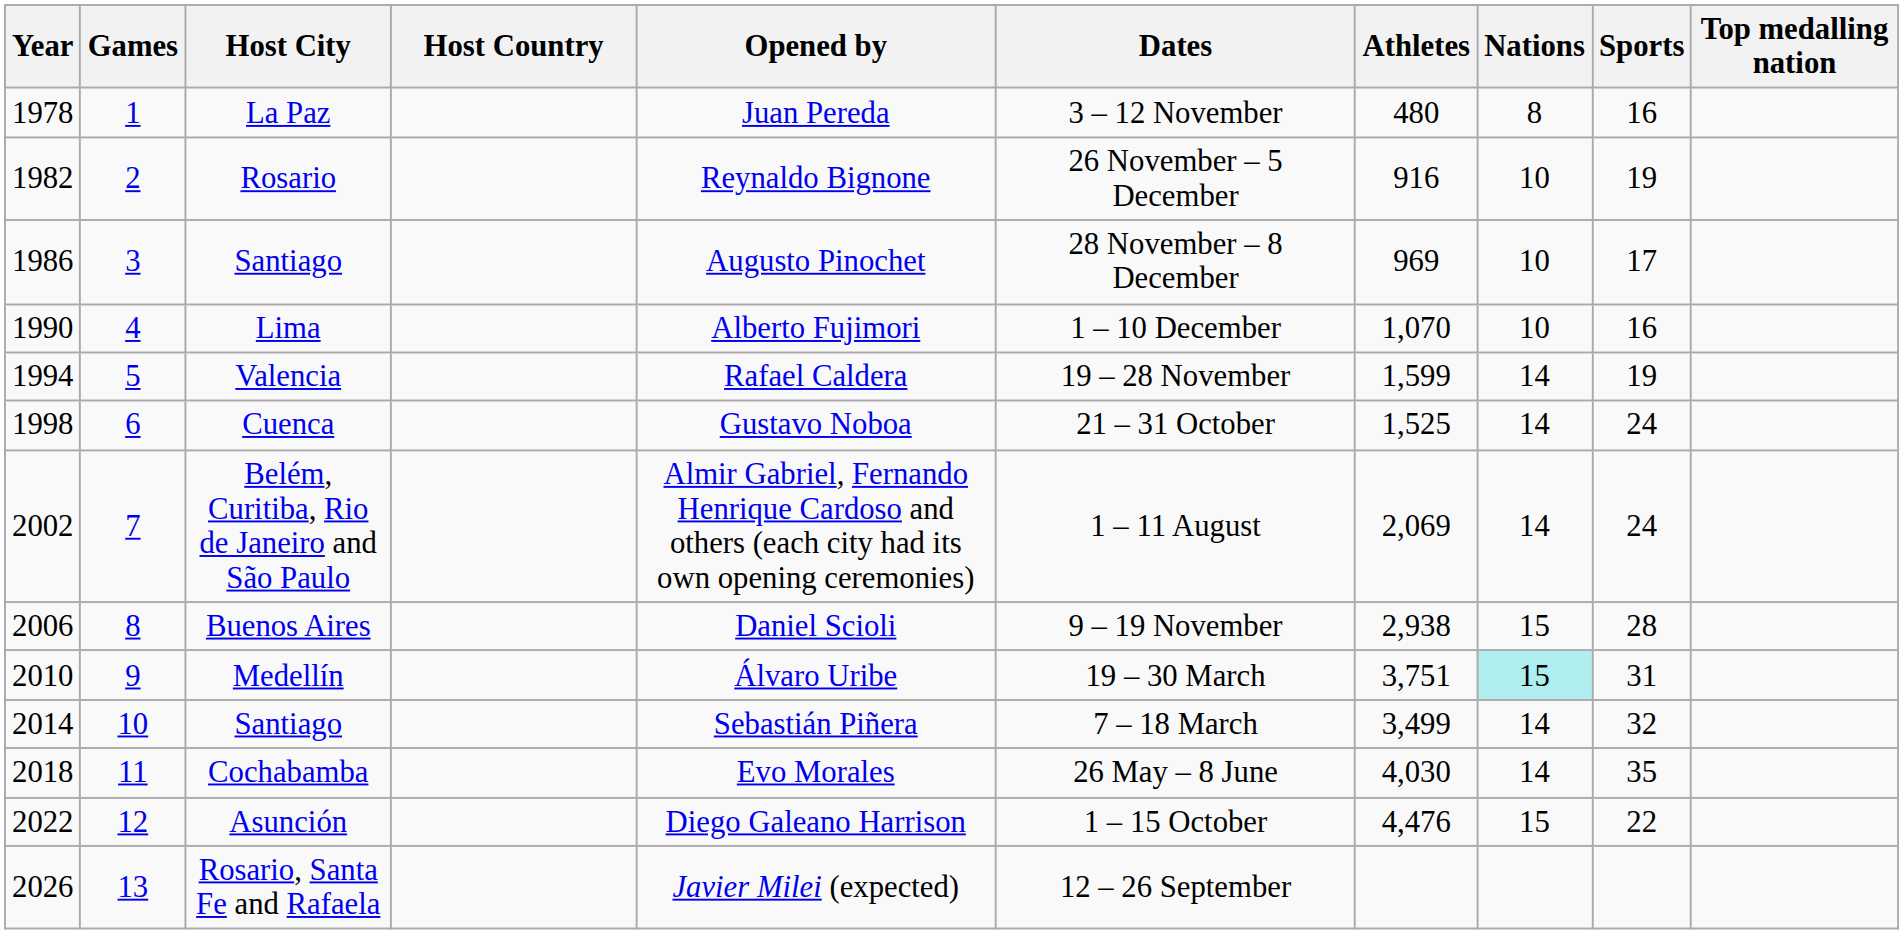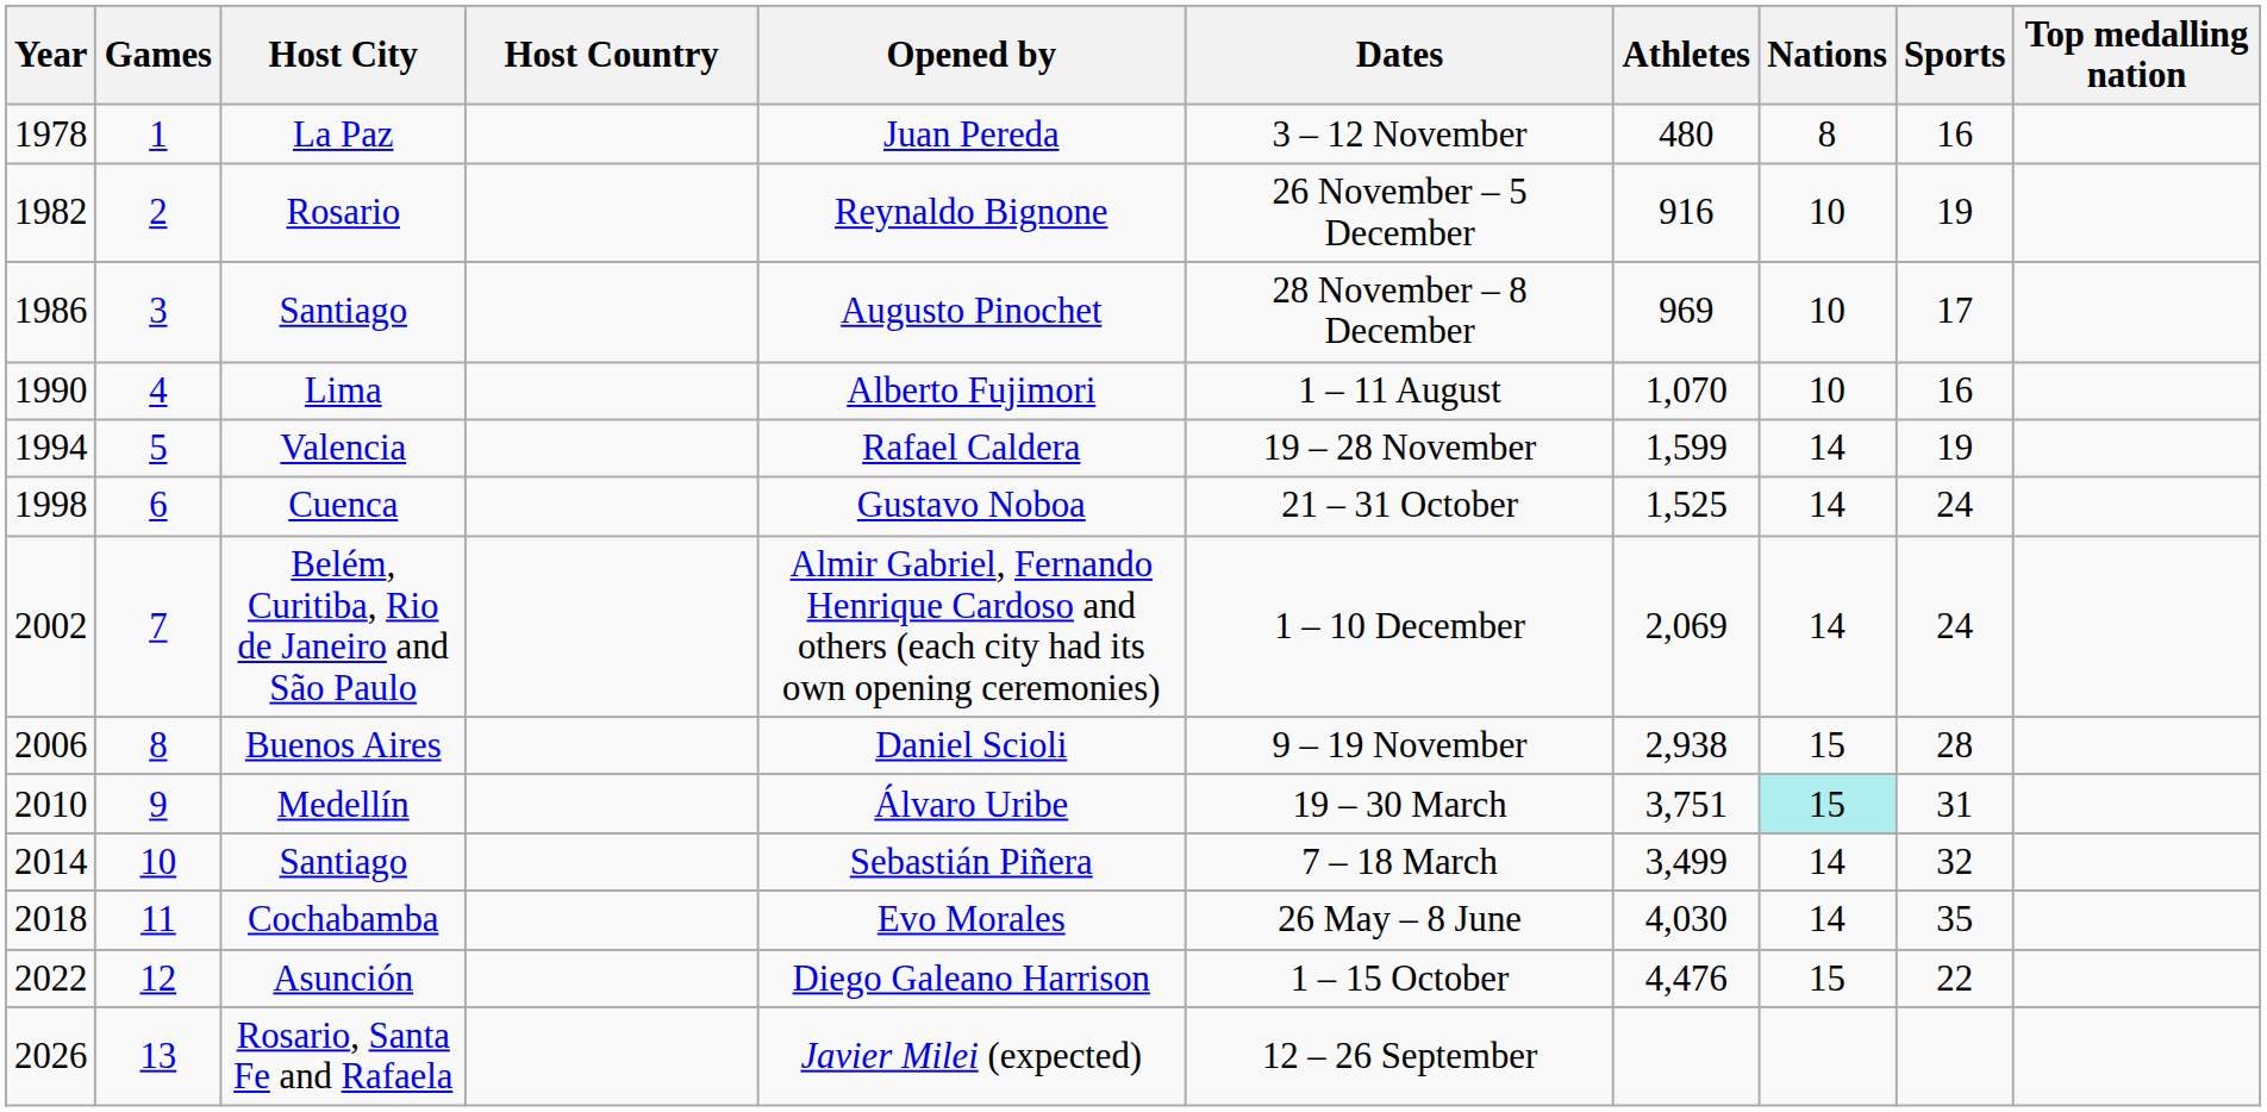 <table class="wikitable" style="text-align:center">
 <tr>
 <th width=20>Year</th>
 <th width=20>Games</th>
 <th width=100>Host City</th>
 <th width=120>Host Country</th>
 <th width=180>Opened by</th>
 <th width=180>Dates</th>
 <th width=20>Athletes</th>
 <th width=20>Nations</th>
 <th width=20>Sports</th>
 <th width=100>Top medalling<br>nation</th>
 </tr>
 <tr>
 <td>1978</td>
 <td><a href='#'>1</a></td>
 <td><a href='#'>La Paz</a></td>
 <td align="left"></td>
 <td><a href='#'>Juan Pereda</a></td>
 <td>3 – 12 November</td>
 <td>480</td>
 <td>8</td>
 <td>16</td>
 <td align="left"></td>
 </tr>
 <tr>
 <td>1982</td>
 <td><a href='#'>2</a></td>
 <td><a href='#'>Rosario</a></td>
 <td align="left"></td>
 <td><a href='#'>Reynaldo Bignone</a></td>
 <td>26 November – 5 December</td>
 <td>916</td>
 <td>10</td>
 <td>19</td>
 <td align="left"></td>
 </tr>
 <tr>
 <td>1986</td>
 <td><a href='#'>3</a></td>
 <td><a href='#'>Santiago</a></td>
 <td align="left"></td>
 <td><a href='#'>Augusto Pinochet</a></td>
 <td>28 November – 8 December</td>
 <td>969</td>
 <td>10</td>
 <td>17</td>
 <td align="left"></td>
 </tr>
 <tr>
 <td>1990</td>
 <td><a href='#'>4</a></td>
 <td><a href='#'>Lima</a></td>
 <td align="left"></td>
 <td><a href='#'>Alberto Fujimori</a></td>
-<td>1 – 10 December</td>
+<td>1 – 11 August</td>
 <td>1,070</td>
 <td>10</td>
 <td>16</td>
 <td align="left"></td>
 </tr>
 <tr>
 <td>1994</td>
 <td><a href='#'>5</a></td>
 <td><a href='#'>Valencia</a></td>
 <td align="left"></td>
 <td><a href='#'>Rafael Caldera</a></td>
 <td>19 – 28 November</td>
 <td>1,599</td>
 <td>14</td>
 <td>19</td>
 <td align="left"></td>
 </tr>
 <tr>
 <td>1998</td>
 <td><a href='#'>6</a></td>
 <td><a href='#'>Cuenca</a></td>
 <td align="left"></td>
 <td><a href='#'>Gustavo Noboa</a></td>
 <td>21 – 31 October</td>
 <td>1,525</td>
 <td>14</td>
 <td>24</td>
 <td align="left"></td>
 </tr>
 <tr>
 <td>2002</td>
 <td><a href='#'>7</a></td>
 <td><a href='#'>Belém</a>, <a href='#'>Curitiba</a>, <a href='#'>Rio de Janeiro</a> and <a href='#'>São Paulo</a></td>
 <td align="left"></td>
 <td><a href='#'>Almir Gabriel</a>, <a href='#'>Fernando Henrique Cardoso</a> and others (each city had its own opening ceremonies)</td>
-<td>1 – 11 August</td>
+<td>1 – 10 December</td>
 <td>2,069</td>
 <td>14</td>
 <td>24</td>
 <td align="left"></td>
 </tr>
 <tr>
 <td>2006</td>
 <td><a href='#'>8</a></td>
 <td><a href='#'>Buenos Aires</a></td>
 <td align="left"></td>
 <td><a href='#'>Daniel Scioli</a></td>
 <td>9 – 19 November</td>
 <td>2,938</td>
 <td>15</td>
 <td>28</td>
 <td align="left"></td>
 </tr>
 <tr>
 <td>2010</td>
 <td><a href='#'>9</a></td>
 <td><a href='#'>Medellín</a></td>
 <td align="left"></td>
 <td><a href='#'>Álvaro Uribe</a></td>
 <td>19 – 30 March</td>
 <td>3,751</td>
 <td style="background: paleturquoise;">15</td>
 <td>31</td>
 <td align="left"></td>
 </tr>
 <tr>
 <td>2014</td>
 <td><a href='#'>10</a></td>
 <td><a href='#'>Santiago</a></td>
 <td align="left"></td>
 <td><a href='#'>Sebastián Piñera</a></td>
 <td>7 – 18 March</td>
 <td>3,499</td>
 <td>14</td>
 <td>32</td>
 <td align="left"></td>
 </tr>
 <tr>
 <td>2018</td>
 <td><a href='#'>11</a></td>
 <td><a href='#'>Cochabamba</a></td>
 <td align="left"></td>
 <td><a href='#'>Evo Morales</a></td>
 <td>26 May – 8 June</td>
 <td>4,030</td>
 <td>14</td>
 <td>35</td>
 <td align="left"></td>
 </tr>
 <tr>
 <td>2022</td>
 <td><a href='#'>12</a></td>
 <td><a href='#'>Asunción</a></td>
 <td align="left"></td>
 <td><a href='#'>Diego Galeano Harrison</a></td>
 <td>1 – 15 October</td>
 <td>4,476</td>
 <td>15</td>
 <td>22</td>
 <td align="left"></td>
 </tr>
 <tr>
 <td>2026</td>
 <td><a href='#'>13</a></td>
 <td><a href='#'>Rosario</a>, <a href='#'>Santa Fe</a> and <a href='#'>Rafaela</a></td>
 <td align="left"></td>
 <td><em><a href='#'>Javier Milei</a></em> (expected)</td>
 <td>12 – 26 September</td>
 <td></td>
 <td></td>
 <td></td>
 <td></td>
 </tr>
 </table>
